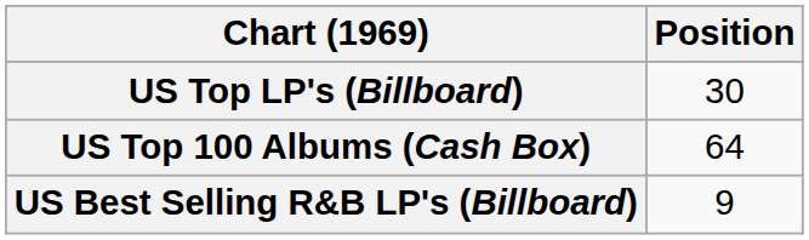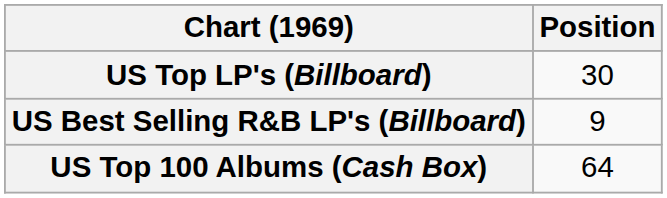 <table class="wikitable sortable plainrowheaders" style="text-align:center">
 <tr>
 <th scope="col">Chart (1969)</th>
 <th scope="col">Position</th>
 </tr>
 <tr>
 <th scope="row">US Top LP's (<em>Billboard</em>)</th>
 <td>30</td>
 </tr>
 <tr>
+<th scope="row">US Best Selling R&B LP's (<em>Billboard</em>)</th>
+<td>9</td>
+</tr>
+<tr>
 <th scope="row">US Top 100 Albums (<em>Cash Box</em>)</th>
 <td>64</td>
 </tr>
-<tr>
-<th scope="row">US Best Selling R&B LP's (<em>Billboard</em>)</th>
-<td>9</td>
-</tr>
 </table>
